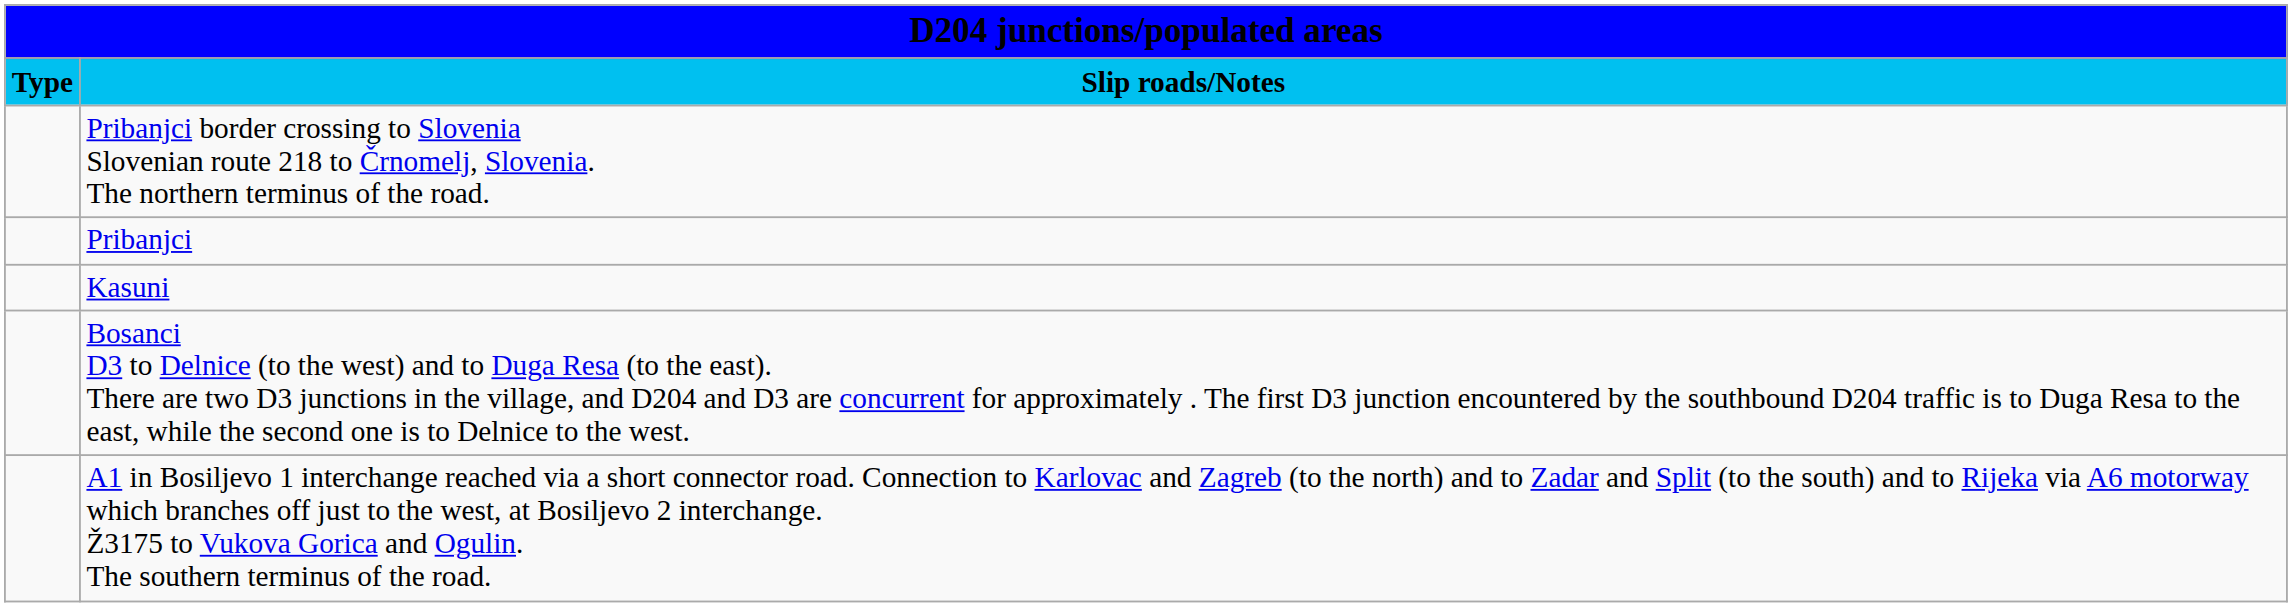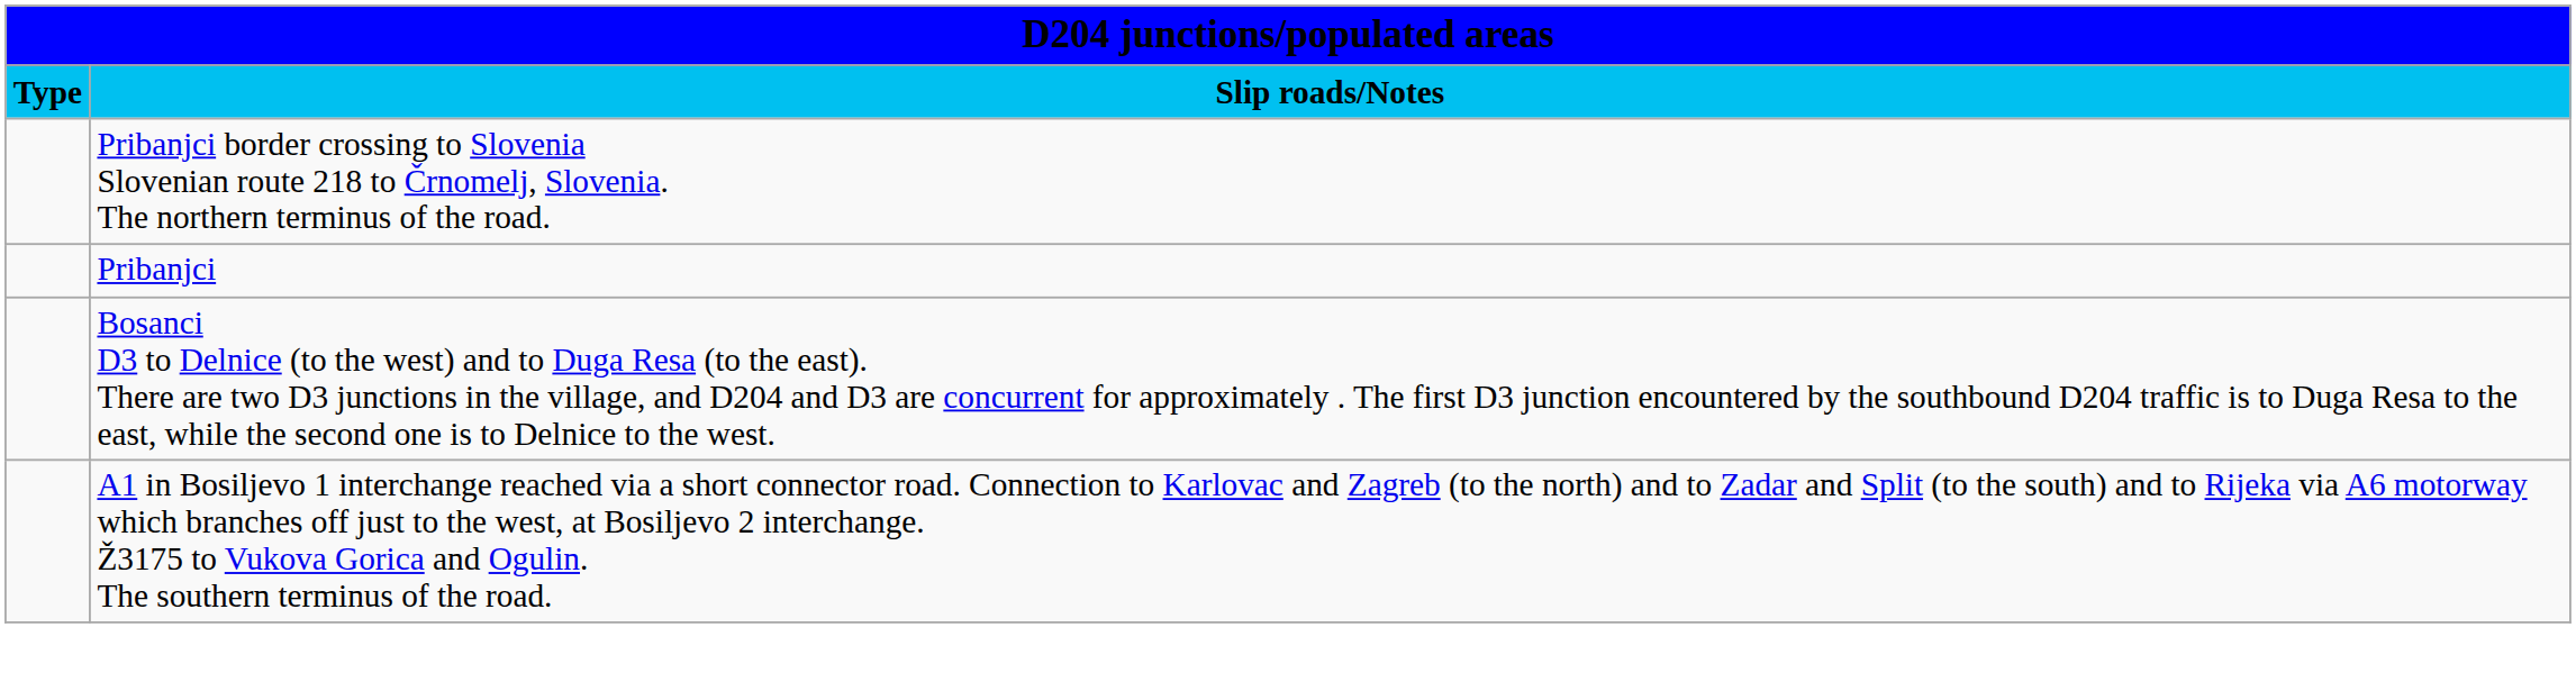 <table class="wikitable">
 <tr>
 <td colspan=2 bgcolor=blue align=center style=margin-top:15><span><big><strong>D204 junctions/populated areas</strong></big></span></td>
 </tr>
 <tr>
 <td align=center bgcolor=00c0f0><strong>Type</strong></td>
 <td align=center bgcolor=00c0f0><strong>Slip roads/Notes</strong></td>
 </tr>
 <tr>
 <td></td>
 <td><a href='#'>Pribanjci</a> border crossing to <a href='#'>Slovenia</a><br> Slovenian route 218 to <a href='#'>Črnomelj</a>, <a href='#'>Slovenia</a>.<br>The northern terminus of the road.</td>
 </tr>
 <tr>
 <td></td>
 <td><a href='#'>Pribanjci</a></td>
 </tr>
 <tr>
 <td></td>
-<td><a href='#'>Kasuni</a></td>
-</tr>
-<tr>
-<td></td>
 <td><a href='#'>Bosanci</a><br> <a href='#'>D3</a> to <a href='#'>Delnice</a> (to the west) and to <a href='#'>Duga Resa</a> (to the east).<br> There are two D3 junctions in the village, and D204 and D3 are <a href='#'>concurrent</a> for approximately . The first D3 junction encountered by the southbound D204 traffic is to Duga Resa to the east, while the second one is to Delnice to the west.</td>
 </tr>
 <tr>
 <td></td>
 <td> <a href='#'>A1</a> in Bosiljevo 1 interchange reached via a short connector road. Connection to <a href='#'>Karlovac</a> and <a href='#'>Zagreb</a> (to the north) and to <a href='#'>Zadar</a> and <a href='#'>Split</a> (to the south) and to <a href='#'>Rijeka</a> via <a href='#'>A6 motorway</a> which branches off just to the west, at Bosiljevo 2 interchange.<br>Ž3175 to <a href='#'>Vukova Gorica</a> and <a href='#'>Ogulin</a>.<br>The southern terminus of the road.</td>
 </tr>
 </table>
